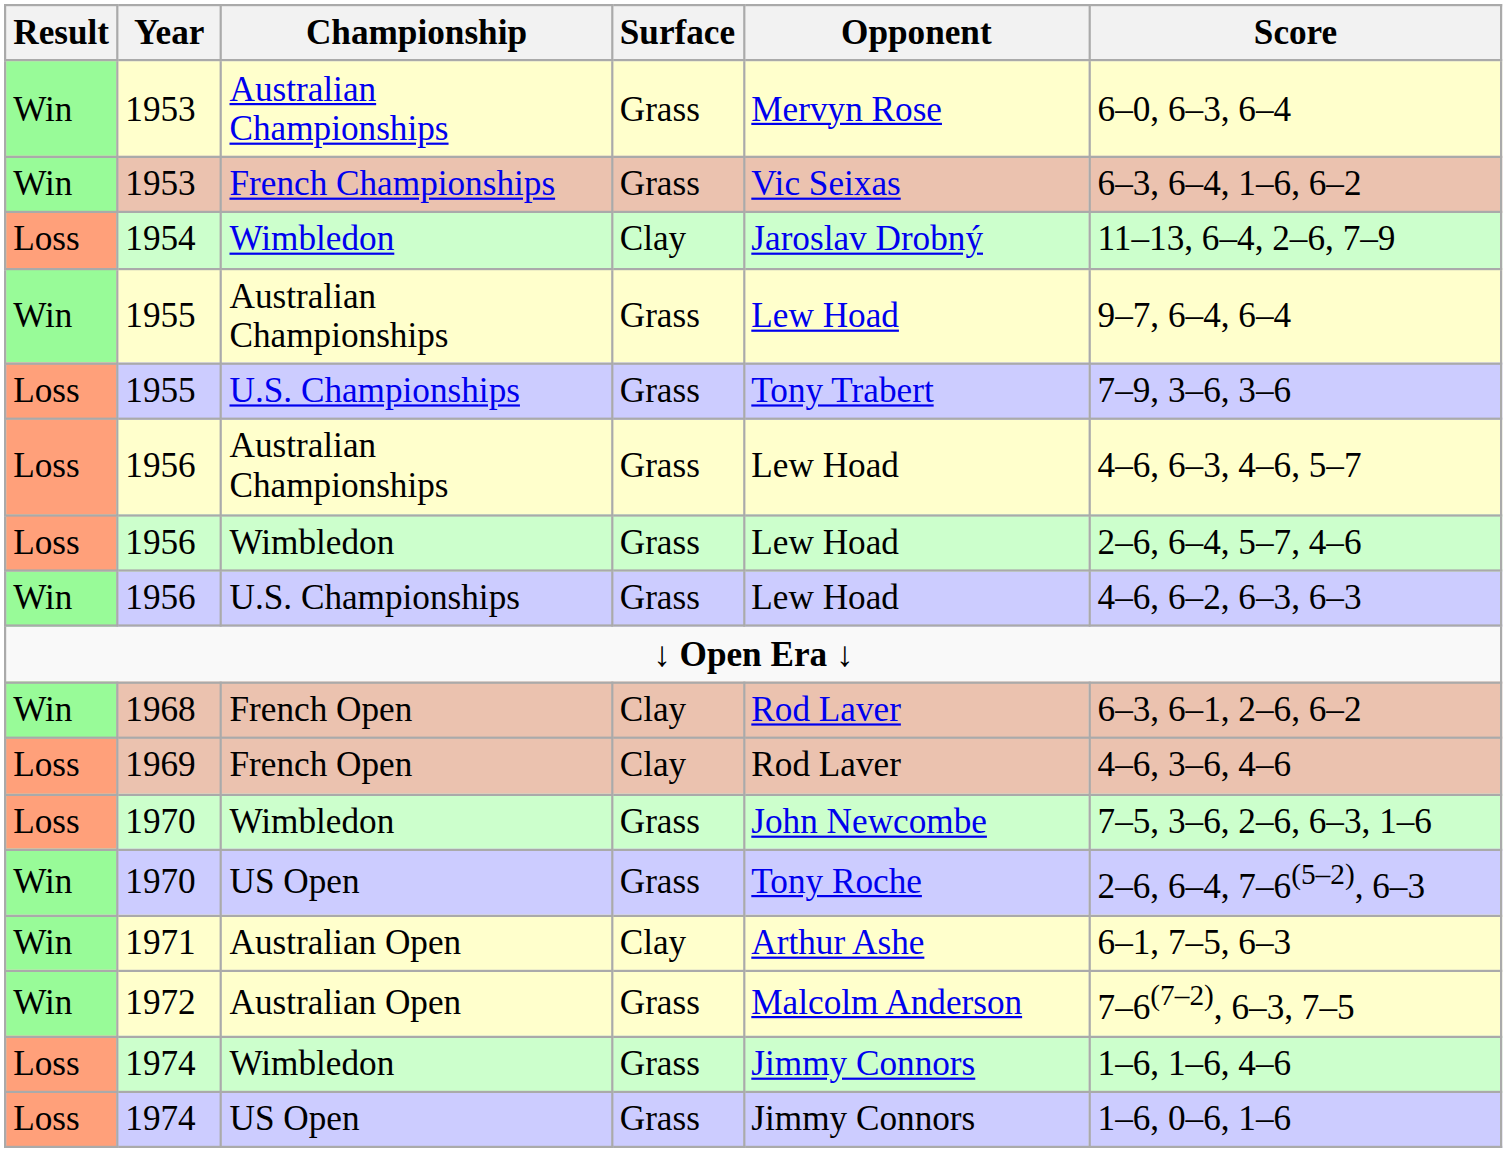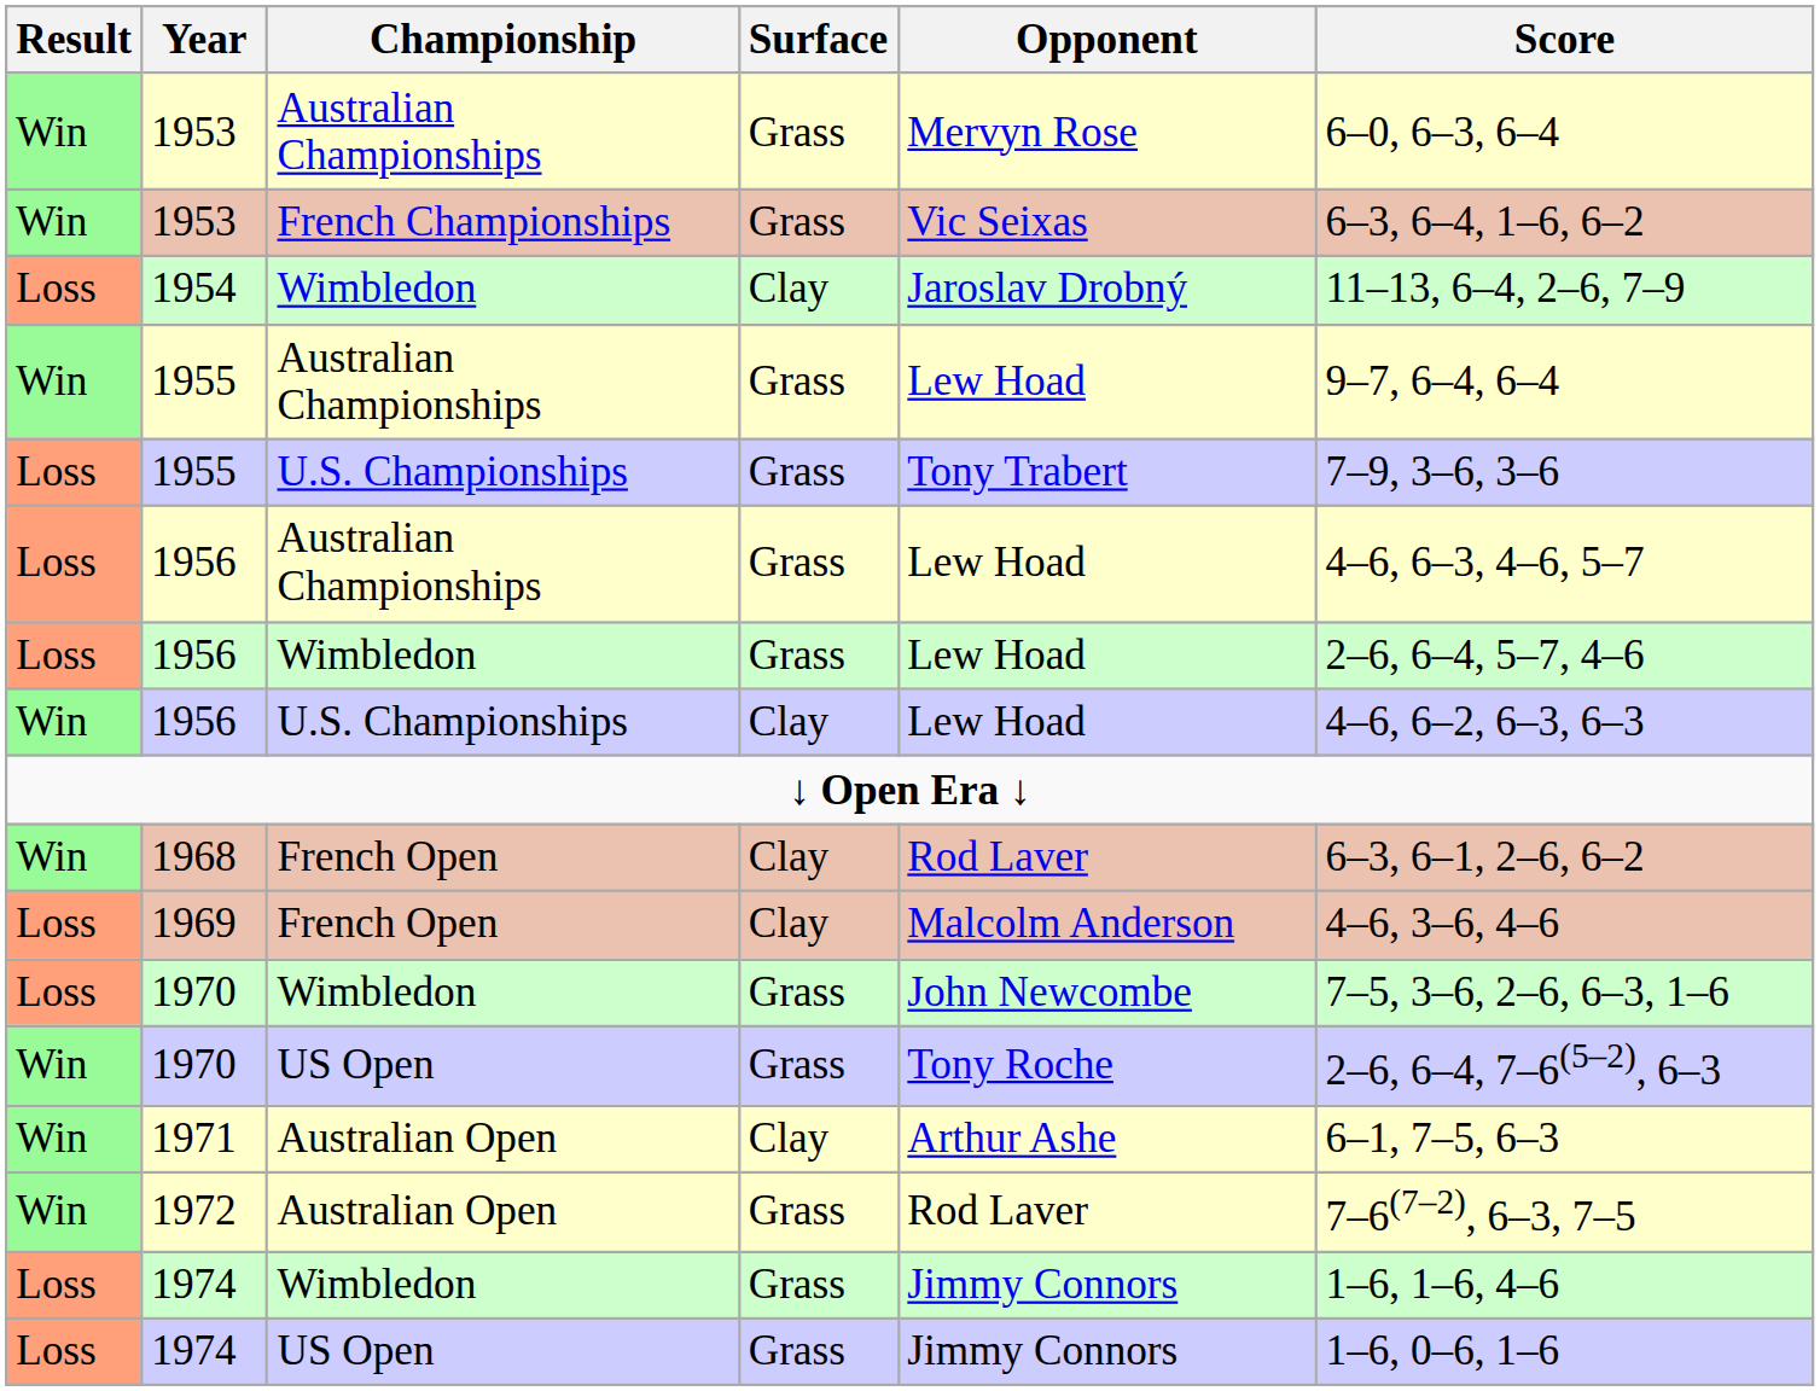 <table class="sortable wikitable">
 <tr>
 <th style="width:40px">Result</th>
 <th style="width:40px">Year</th>
 <th style="width:170px">Championship</th>
 <th style="width:50px">Surface</th>
 <th style="width:150px">Opponent</th>
 <th style="width:180px" class="unsortable">Score</th>
 </tr>
 <tr style="background:#ffc;">
 <td style="background:#98fb98;">Win</td>
 <td>1953</td>
 <td><a href='#'>Australian Championships</a></td>
 <td>Grass</td>
 <td> <a href='#'>Mervyn Rose</a></td>
 <td>6–0, 6–3, 6–4</td>
 </tr>
 <tr style="background:#ebc2af;">
 <td style="background:#98fb98;">Win</td>
 <td>1953</td>
 <td><a href='#'>French Championships</a></td>
 <td>Grass</td>
 <td> <a href='#'>Vic Seixas</a></td>
 <td>6–3, 6–4, 1–6, 6–2</td>
 </tr>
 <tr style="background:#cfc;">
 <td style="background:#ffa07a;">Loss</td>
 <td>1954</td>
 <td><a href='#'>Wimbledon</a></td>
 <td>Clay</td>
 <td> <a href='#'>Jaroslav Drobný</a></td>
 <td>11–13, 6–4, 2–6, 7–9</td>
 </tr>
 <tr style="background:#ffc;">
 <td style="background:#98fb98;">Win</td>
 <td>1955</td>
 <td>Australian Championships</td>
 <td>Grass</td>
 <td> <a href='#'>Lew Hoad</a></td>
 <td>9–7, 6–4, 6–4</td>
 </tr>
 <tr style="background:#ccf;">
 <td style="background:#ffa07a;">Loss</td>
 <td>1955</td>
 <td><a href='#'>U.S. Championships</a></td>
 <td>Grass</td>
 <td> <a href='#'>Tony Trabert</a></td>
 <td>7–9, 3–6, 3–6</td>
 </tr>
 <tr style="background:#ffc;">
 <td style="background:#ffa07a;">Loss</td>
 <td>1956</td>
 <td>Australian Championships</td>
 <td>Grass</td>
 <td> Lew Hoad</td>
 <td>4–6, 6–3, 4–6, 5–7</td>
 </tr>
 <tr style="background:#cfc;">
 <td style="background:#ffa07a;">Loss</td>
 <td>1956</td>
 <td>Wimbledon</td>
 <td>Grass</td>
 <td> Lew Hoad</td>
 <td>2–6, 6–4, 5–7, 4–6</td>
 </tr>
 <tr style="background:#ccf;">
 <td style="background:#98fb98;">Win</td>
 <td>1956</td>
 <td>U.S. Championships</td>
-<td>Grass</td>
+<td>Clay</td>
 <td> Lew Hoad</td>
 <td>4–6, 6–2, 6–3, 6–3</td>
 </tr>
 <tr>
 <td align=center colspan=7><strong>↓ Open Era ↓</strong></td>
 </tr>
 <tr style="background:#ebc2af;">
 <td style="background:#98fb98;">Win</td>
 <td>1968</td>
 <td>French Open</td>
 <td>Clay</td>
 <td> <a href='#'>Rod Laver</a></td>
 <td>6–3, 6–1, 2–6, 6–2</td>
 </tr>
 <tr style="background:#ebc2af;">
 <td style="background:#ffa07a;">Loss</td>
 <td>1969</td>
 <td>French Open</td>
 <td>Clay</td>
-<td> Rod Laver</td>
+<td> <a href='#'>Malcolm Anderson</a></td>
 <td>4–6, 3–6, 4–6</td>
 </tr>
 <tr style="background:#cfc;">
 <td style="background:#ffa07a;">Loss</td>
 <td>1970</td>
 <td>Wimbledon</td>
 <td>Grass</td>
 <td> <a href='#'>John Newcombe</a></td>
 <td>7–5, 3–6, 2–6, 6–3, 1–6</td>
 </tr>
 <tr style="background:#ccf;">
 <td style="background:#98fb98;">Win</td>
 <td>1970</td>
 <td>US Open</td>
 <td>Grass</td>
 <td> <a href='#'>Tony Roche</a></td>
 <td>2–6, 6–4, 7–6<sup>(5–2)</sup>, 6–3</td>
 </tr>
 <tr style="background:#ffc;">
 <td style="background:#98fb98;">Win</td>
 <td>1971</td>
 <td>Australian Open</td>
 <td>Clay</td>
 <td> <a href='#'>Arthur Ashe</a></td>
 <td>6–1, 7–5, 6–3</td>
 </tr>
 <tr style="background:#ffc;">
 <td style="background:#98fb98;">Win</td>
 <td>1972</td>
 <td>Australian Open</td>
 <td>Grass</td>
-<td> <a href='#'>Malcolm Anderson</a></td>
+<td> Rod Laver</td>
 <td>7–6<sup>(7–2)</sup>, 6–3, 7–5</td>
 </tr>
 <tr style="background:#cfc;">
 <td style="background:#ffa07a;">Loss</td>
 <td>1974</td>
 <td>Wimbledon</td>
 <td>Grass</td>
 <td> <a href='#'>Jimmy Connors</a></td>
 <td>1–6, 1–6, 4–6</td>
 </tr>
 <tr style="background:#ccf;">
 <td style="background:#ffa07a;">Loss</td>
 <td>1974</td>
 <td>US Open</td>
 <td>Grass</td>
 <td> Jimmy Connors</td>
 <td>1–6, 0–6, 1–6</td>
 </tr>
 </table>
